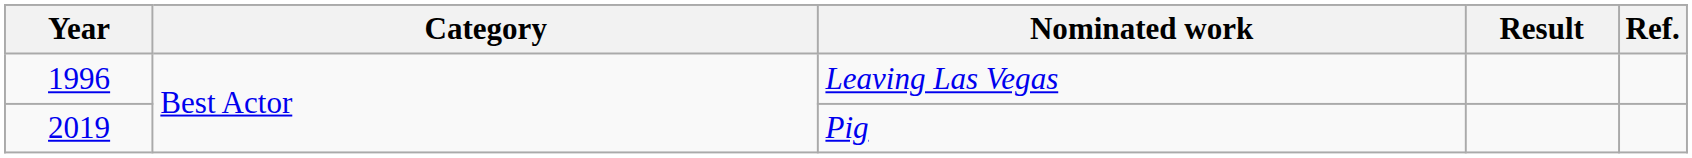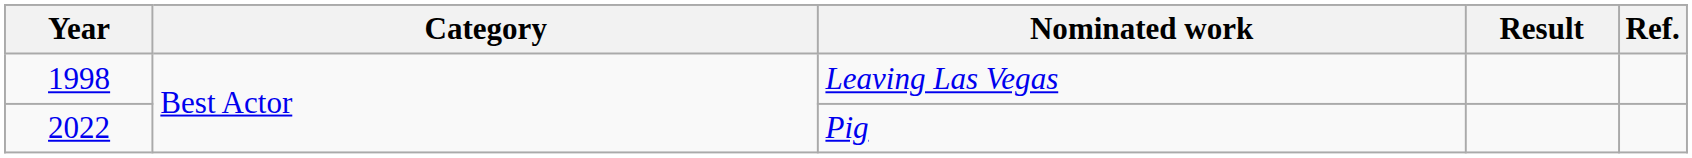 <table class=wikitable>
 <tr>
 <th scope="col" style="width:5em;">Year</th>
 <th scope="col" style="width:26em;">Category</th>
 <th scope="col" style="width:25em;">Nominated work</th>
 <th scope="col" style="width:5em;">Result</th>
 <th>Ref.</th>
 </tr>
 <tr>
-<td style="text-align:center;"><a href='#'>1996</a></td>
+<td style="text-align:center;"><a href='#'>1998</a></td>
 <td rowspan="2"><a href='#'>Best Actor</a></td>
 <td><em><a href='#'>Leaving Las Vegas</a></em></td>
 <td></td>
 <td style="text-align:center;"></td>
 </tr>
 <tr>
-<td style="text-align:center;"><a href='#'>2019</a></td>
+<td style="text-align:center;"><a href='#'>2022</a></td>
 <td><em><a href='#'>Pig</a></em></td>
 <td></td>
 <td style="text-align:center;"></td>
 </tr>
 </table>
